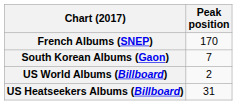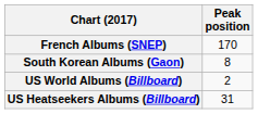 <table class="wikitable sortable plainrowheaders" style="text-align:center;">
 <tr>
 <th>Chart (2017)</th>
 <th>Peak<br>position</th>
 </tr>
 <tr>
 <th scope="row">French Albums (<a href='#'>SNEP</a>)</th>
 <td>170</td>
 </tr>
 <tr>
 <th scope="row">South Korean Albums (<a href='#'>Gaon</a>)</th>
-<td>7</td>
+<td>8</td>
 </tr>
 <tr>
 <th scope="row">US World Albums (<a href='#'><em>Billboard</em></a>)</th>
 <td>2</td>
 </tr>
 <tr>
 <th scope="row">US Heatseekers Albums (<a href='#'><em>Billboard</em></a>)</th>
 <td>31</td>
 </tr>
 </table>
